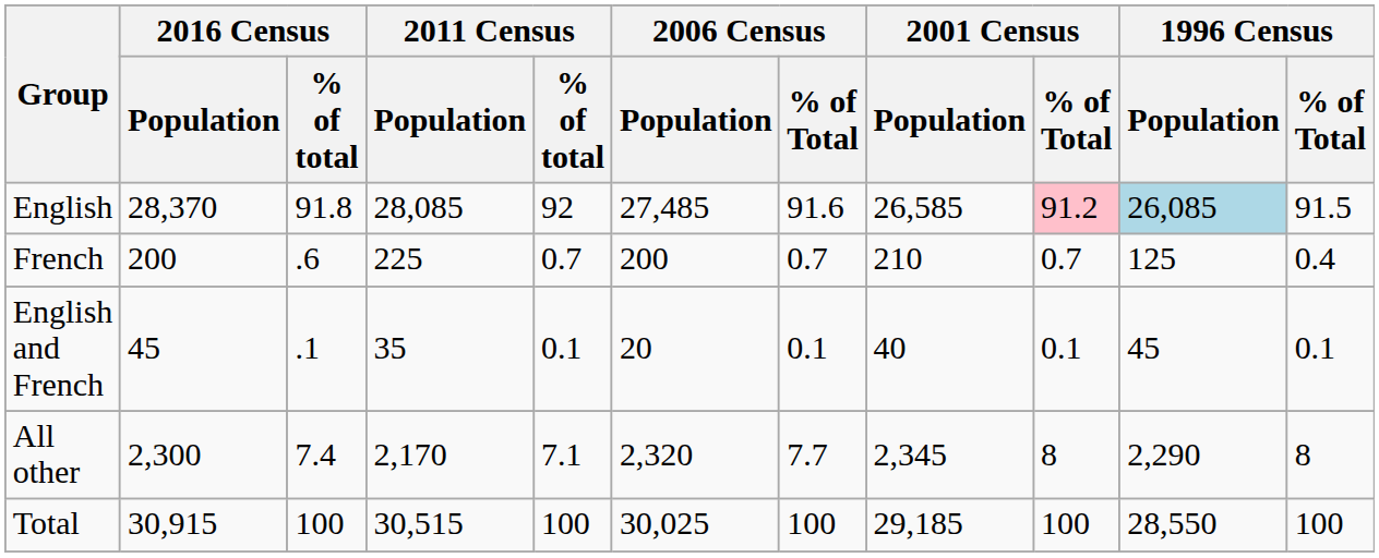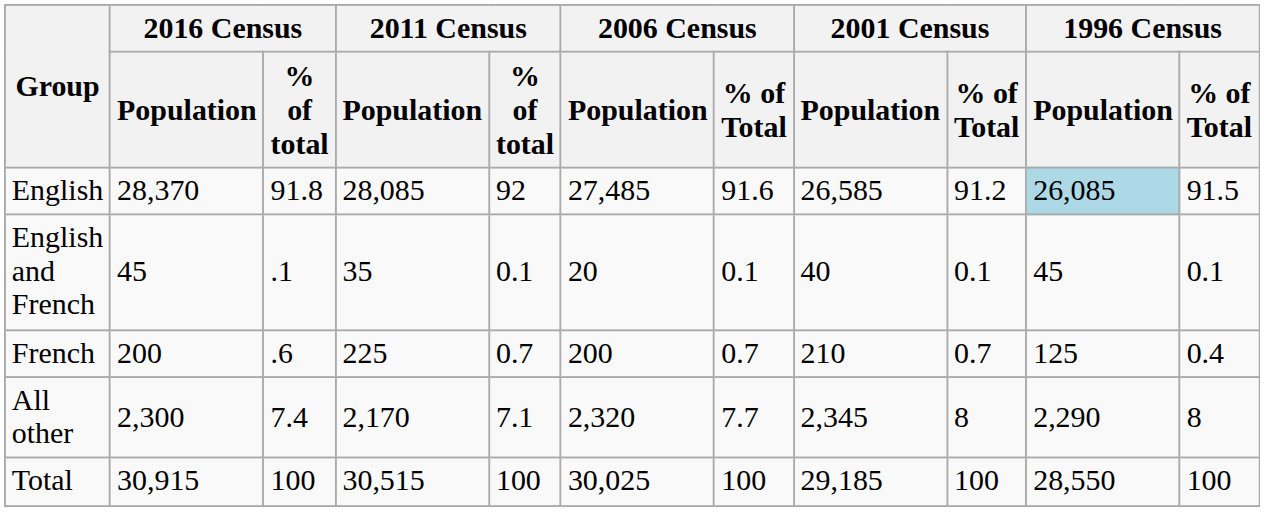 <table class="wikitable">
 <tr>
 <th rowspan = "2">Group</th>
 <th colspan="2">2016 Census</th>
 <th colspan = "2">2011 Census</th>
 <th colspan = "2">2006 Census</th>
 <th colspan = "2">2001 Census</th>
 <th colspan = "2">1996 Census</th>
 </tr>
 <tr>
 <th>Population</th>
 <th>% of total</th>
 <th>Population</th>
 <th>% of total</th>
 <th>Population</th>
 <th>% of Total</th>
 <th>Population</th>
 <th>% of Total</th>
 <th>Population</th>
 <th>% of Total</th>
 </tr>
 <tr>
 <td>English</td>
 <td>28,370</td>
 <td>91.8</td>
 <td>28,085</td>
 <td>92</td>
 <td>27,485</td>
 <td>91.6</td>
 <td>26,585</td>
-<td style="background: pink;">91.2</td>
+<td>91.2</td>
 <td style="background: lightblue;">26,085</td>
 <td>91.5</td>
+</tr>
+<tr>
+<td>English and French</td>
+<td>45</td>
+<td>.1</td>
+<td>35</td>
+<td>0.1</td>
+<td>20</td>
+<td>0.1</td>
+<td>40</td>
+<td>0.1</td>
+<td>45</td>
+<td>0.1</td>
 </tr>
 <tr>
 <td>French</td>
 <td>200</td>
 <td>.6</td>
 <td>225</td>
 <td>0.7</td>
 <td>200</td>
 <td>0.7</td>
 <td>210</td>
 <td>0.7</td>
 <td>125</td>
 <td>0.4</td>
-</tr>
-<tr>
-<td>English and French</td>
-<td>45</td>
-<td>.1</td>
-<td>35</td>
-<td>0.1</td>
-<td>20</td>
-<td>0.1</td>
-<td>40</td>
-<td>0.1</td>
-<td>45</td>
-<td>0.1</td>
 </tr>
 <tr>
 <td>All other</td>
 <td>2,300</td>
 <td>7.4</td>
 <td>2,170</td>
 <td>7.1</td>
 <td>2,320</td>
 <td>7.7</td>
 <td>2,345</td>
 <td>8</td>
 <td>2,290</td>
 <td>8</td>
 </tr>
 <tr>
 <td>Total</td>
 <td>30,915</td>
 <td>100</td>
 <td>30,515</td>
 <td>100</td>
 <td>30,025</td>
 <td>100</td>
 <td>29,185</td>
 <td>100</td>
 <td>28,550</td>
 <td>100</td>
 </tr>
 </table>
